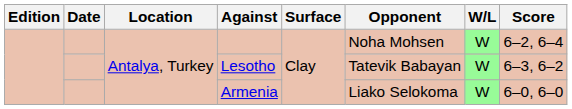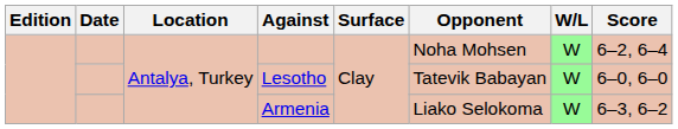 <table class=wikitable style=font-size:97%>
 <tr>
 <th>Edition</th>
 <th>Date</th>
 <th>Location</th>
 <th>Against</th>
 <th>Surface</th>
 <th>Opponent</th>
 <th>W/L</th>
 <th>Score</th>
 </tr>
 <tr bgcolor="#EBC2AF">
 <td rowspan="3"></td>
 <td></td>
 <td rowspan="3"><a href='#'>Antalya</a>, Turkey</td>
 <td> </td>
 <td rowspan="3">Clay</td>
 <td> Noha Mohsen</td>
 <td style="text-align:center; background:#98fb98;">W</td>
 <td>6–2, 6–4</td>
 </tr>
 <tr bgcolor="#EBC2AF">
 <td></td>
 <td> <a href='#'>Lesotho</a></td>
 <td> Tatevik Babayan</td>
 <td style="text-align:center; background:#98fb98;">W</td>
-<td>6–3, 6–2</td>
+<td>6–0, 6–0</td>
 </tr>
 <tr bgcolor="#EBC2AF">
 <td></td>
 <td> <a href='#'>Armenia</a></td>
 <td> Liako Selokoma</td>
 <td style="text-align:center; background:#98fb98;">W</td>
-<td>6–0, 6–0</td>
+<td>6–3, 6–2</td>
 </tr>
 </table>
